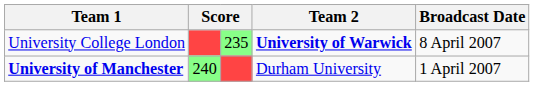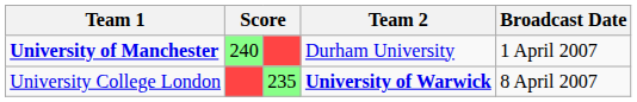 <table class="wikitable" border="1">
 <tr>
 <th>Team 1</th>
 <th colspan=2>Score</th>
 <th>Team 2</th>
 <th>Broadcast Date</th>
 </tr>
 <tr>
+<td><strong><a href='#'>University of Manchester</a></strong></td>
+<td style="background:#88ff88">240</td>
+<td style="background:#ff4444"></td>
+<td><a href='#'>Durham University</a></td>
+<td>1 April 2007</td>
+</tr>
+<tr>
 <td><a href='#'>University College London</a></td>
 <td style="background:#ff4444"></td>
 <td style="background:#88ff88">235</td>
 <td><strong><a href='#'>University of Warwick</a></strong></td>
 <td>8 April 2007</td>
 </tr>
-<tr>
-<td><strong><a href='#'>University of Manchester</a></strong></td>
-<td style="background:#88ff88">240</td>
-<td style="background:#ff4444"></td>
-<td><a href='#'>Durham University</a></td>
-<td>1 April 2007</td>
-</tr>
 </table>
